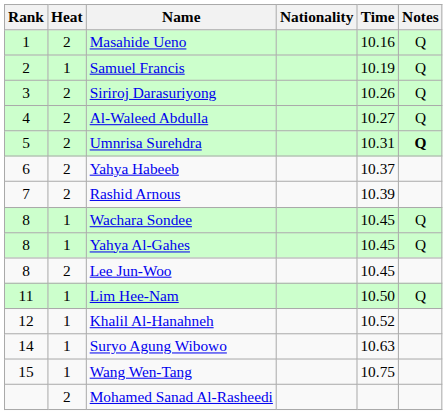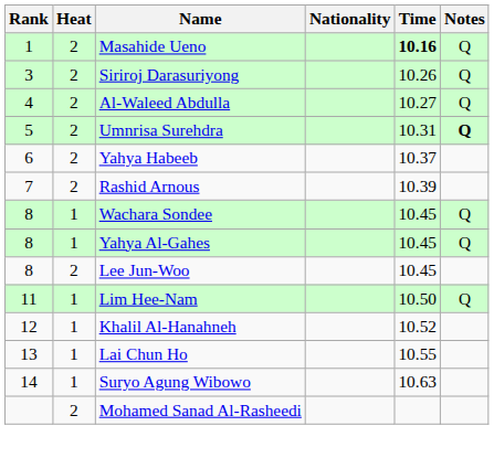 <table class="wikitable sortable" style="text-align:center; font-size:95%">
 <tr>
 <th>Rank</th>
 <th>Heat</th>
 <th>Name</th>
 <th>Nationality</th>
 <th>Time</th>
 <th>Notes</th>
 </tr>
 <tr bgcolor=ccffcc>
 <td>1</td>
 <td>2</td>
 <td align=left><a href='#'>Masahide Ueno</a></td>
 <td align=left></td>
-<td>10.16</td>
-<td>Q</td>
-</tr>
-<tr bgcolor=ccffcc>
-<td>2</td>
-<td>1</td>
-<td align=left><a href='#'>Samuel Francis</a></td>
-<td align=left></td>
-<td>10.19</td>
+<td><strong>10.16</strong></td>
 <td>Q</td>
 </tr>
 <tr bgcolor=ccffcc>
 <td>3</td>
 <td>2</td>
 <td align=left><a href='#'>Siriroj Darasuriyong</a></td>
 <td align=left></td>
 <td>10.26</td>
 <td>Q</td>
 </tr>
 <tr bgcolor=ccffcc>
 <td>4</td>
 <td>2</td>
 <td align=left><a href='#'>Al-Waleed Abdulla</a></td>
 <td align=left></td>
 <td>10.27</td>
 <td>Q</td>
 </tr>
 <tr bgcolor=ccffcc>
 <td>5</td>
 <td>2</td>
 <td align=left><a href='#'>Umnrisa Surehdra</a></td>
 <td align=left></td>
 <td>10.31</td>
 <td><strong>Q</strong></td>
 </tr>
 <tr>
 <td>6</td>
 <td>2</td>
 <td align=left><a href='#'>Yahya Habeeb</a></td>
 <td align=left></td>
 <td>10.37</td>
 <td></td>
 </tr>
 <tr>
 <td>7</td>
 <td>2</td>
 <td align=left><a href='#'>Rashid Arnous</a></td>
 <td align=left></td>
 <td>10.39</td>
 <td></td>
 </tr>
 <tr bgcolor=ccffcc>
 <td>8</td>
 <td>1</td>
 <td align=left><a href='#'>Wachara Sondee</a></td>
 <td align=left></td>
 <td>10.45</td>
 <td>Q</td>
 </tr>
 <tr bgcolor=ccffcc>
 <td>8</td>
 <td>1</td>
 <td align=left><a href='#'>Yahya Al-Gahes</a></td>
 <td align=left></td>
 <td>10.45</td>
 <td>Q</td>
 </tr>
 <tr>
 <td>8</td>
 <td>2</td>
 <td align=left><a href='#'>Lee Jun-Woo</a></td>
 <td align=left></td>
 <td>10.45</td>
 <td></td>
 </tr>
 <tr bgcolor=ccffcc>
 <td>11</td>
 <td>1</td>
 <td align=left><a href='#'>Lim Hee-Nam</a></td>
 <td align=left></td>
 <td>10.50</td>
 <td>Q</td>
 </tr>
 <tr>
 <td>12</td>
 <td>1</td>
 <td align=left><a href='#'>Khalil Al-Hanahneh</a></td>
 <td align=left></td>
 <td>10.52</td>
 <td></td>
 </tr>
 <tr>
+<td>13</td>
+<td>1</td>
+<td align=left><a href='#'>Lai Chun Ho</a></td>
+<td align=left></td>
+<td>10.55</td>
+<td></td>
+</tr>
+<tr>
 <td>14</td>
 <td>1</td>
 <td align=left><a href='#'>Suryo Agung Wibowo</a></td>
 <td align=left></td>
 <td>10.63</td>
-<td></td>
-</tr>
-<tr>
-<td>15</td>
-<td>1</td>
-<td align=left><a href='#'>Wang Wen-Tang</a></td>
-<td align=left></td>
-<td>10.75</td>
 <td></td>
 </tr>
 <tr>
 <td></td>
 <td>2</td>
 <td align=left><a href='#'>Mohamed Sanad Al-Rasheedi</a></td>
 <td align=left></td>
 <td></td>
 <td></td>
 </tr>
 </table>
